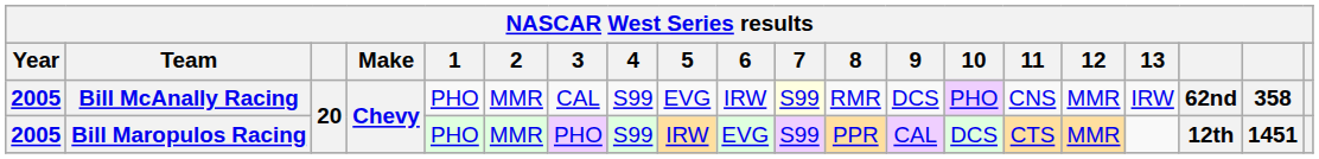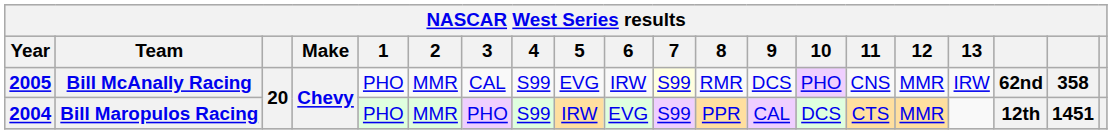 <table class="wikitable" style="text-align:center; font-size:75%">
 <tr>
 <th colspan=23><a href='#'>NASCAR</a> <a href='#'>West Series</a> results</th>
 </tr>
 <tr>
 <th scope="col">Year</th>
 <th scope="col">Team</th>
 <th scope="col"></th>
 <th scope="col">Make</th>
 <th scope="col">1</th>
 <th scope="col">2</th>
 <th scope="col">3</th>
 <th scope="col">4</th>
 <th scope="col">5</th>
 <th scope="col">6</th>
 <th scope="col">7</th>
 <th scope="col">8</th>
 <th scope="col">9</th>
 <th scope="col">10</th>
 <th scope="col">11</th>
 <th scope="col">12</th>
 <th scope="col">13</th>
 <th scope="col"></th>
 <th scope="col"></th>
 <th scope="col"></th>
 </tr>
 <tr>
 <th scope="row"><a href='#'>2005</a></th>
 <th><a href='#'>Bill McAnally Racing</a></th>
 <th rowspan=2>20</th>
 <th rowspan=2><a href='#'>Chevy</a></th>
 <td><a href='#'>PHO</a></td>
 <td><a href='#'>MMR</a></td>
 <td><a href='#'>CAL</a></td>
 <td><a href='#'>S99</a></td>
 <td><a href='#'>EVG</a></td>
 <td><a href='#'>IRW</a></td>
 <td style="background: lightyellow;"><a href='#'>S99</a></td>
 <td><a href='#'>RMR</a></td>
 <td><a href='#'>DCS</a></td>
 <td style="background:#EFCFFF;"><a href='#'>PHO</a><br></td>
 <td><a href='#'>CNS</a></td>
 <td><a href='#'>MMR</a></td>
 <td><a href='#'>IRW</a></td>
 <th>62nd</th>
 <th>358</th>
 <th></th>
 </tr>
 <tr>
-<th scope="row"><a href='#'>2005</a></th>
+<th scope="row"><a href='#'>2004</a></th>
 <th><a href='#'>Bill Maropulos Racing</a></th>
 <td style="background:#DFFFDF;"><a href='#'>PHO</a><br></td>
 <td style="background:#DFFFDF;"><a href='#'>MMR</a><br></td>
 <td style="background:#EFCFFF;"><a href='#'>PHO</a><br></td>
 <td style="background:#DFFFDF;"><a href='#'>S99</a><br></td>
 <td style="background:#FFDF9F;"><a href='#'>IRW</a><br></td>
 <td style="background:#DFFFDF;"><a href='#'>EVG</a><br></td>
 <td style="background:#EFCFFF;"><a href='#'>S99</a><br></td>
 <td style="background:#FFDF9F;"><a href='#'>PPR</a><br></td>
 <td style="background:#EFCFFF;"><a href='#'>CAL</a><br></td>
 <td style="background:#DFFFDF;"><a href='#'>DCS</a><br></td>
 <td style="background:#FFDF9F;"><a href='#'>CTS</a><br></td>
 <td style="background:#FFDF9F;"><a href='#'>MMR</a><br></td>
 <td></td>
 <th>12th</th>
 <th>1451</th>
 <th></th>
 </tr>
 </table>
